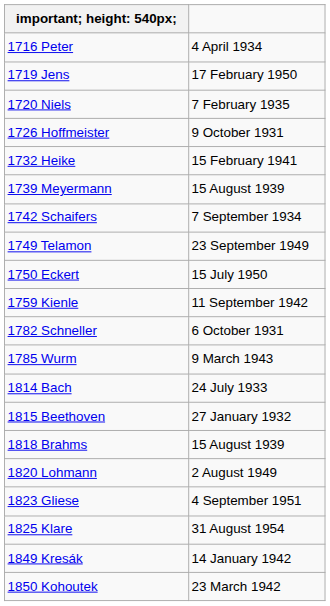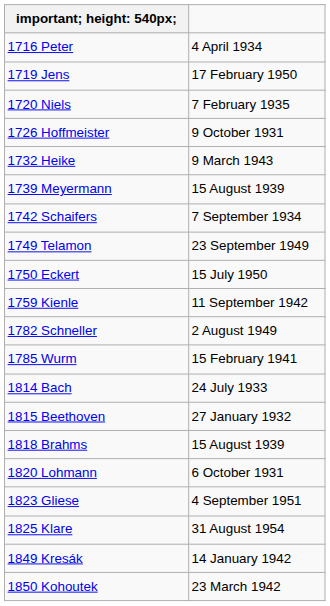 <table class="wikitable" style="font-size: 89%; float: left; width: 24em; margin-right: 1em; line-height: 1.65em">
 <tr>
 <th>important; height: 540px;</th>
 </tr>
 <tr>
 <td><a href='#'>1716 Peter</a></td>
 <td>4 April 1934</td>
 </tr>
 <tr>
 <td><a href='#'>1719 Jens</a></td>
 <td>17 February 1950</td>
 </tr>
 <tr>
 <td><a href='#'>1720 Niels</a></td>
 <td>7 February 1935</td>
 </tr>
 <tr>
 <td><a href='#'>1726 Hoffmeister</a></td>
 <td>9 October 1931</td>
 </tr>
 <tr>
 <td><a href='#'>1732 Heike</a></td>
-<td>15 February 1941</td>
+<td>9 March 1943</td>
 </tr>
 <tr>
 <td><a href='#'>1739 Meyermann</a></td>
 <td>15 August 1939</td>
 </tr>
 <tr>
 <td><a href='#'>1742 Schaifers</a></td>
 <td>7 September 1934</td>
 </tr>
 <tr>
 <td><a href='#'>1749 Telamon</a></td>
 <td>23 September 1949</td>
 </tr>
 <tr>
 <td><a href='#'>1750 Eckert</a></td>
 <td>15 July 1950</td>
 </tr>
 <tr>
 <td><a href='#'>1759 Kienle</a></td>
 <td>11 September 1942</td>
 </tr>
 <tr>
 <td><a href='#'>1782 Schneller</a></td>
-<td>6 October 1931</td>
+<td>2 August 1949</td>
 </tr>
 <tr>
 <td><a href='#'>1785 Wurm</a></td>
-<td>9 March 1943</td>
+<td>15 February 1941</td>
 </tr>
 <tr>
 <td><a href='#'>1814 Bach</a></td>
 <td>24 July 1933</td>
 </tr>
 <tr>
 <td><a href='#'>1815 Beethoven</a></td>
 <td>27 January 1932</td>
 </tr>
 <tr>
 <td><a href='#'>1818 Brahms</a></td>
 <td>15 August 1939</td>
 </tr>
 <tr>
 <td><a href='#'>1820 Lohmann</a></td>
-<td>2 August 1949</td>
+<td>6 October 1931</td>
 </tr>
 <tr>
 <td><a href='#'>1823 Gliese</a></td>
 <td>4 September 1951</td>
 </tr>
 <tr>
 <td><a href='#'>1825 Klare</a></td>
 <td>31 August 1954</td>
 </tr>
 <tr>
 <td><a href='#'>1849 Kresák</a></td>
 <td>14 January 1942</td>
 </tr>
 <tr>
 <td><a href='#'>1850 Kohoutek</a></td>
 <td>23 March 1942</td>
 </tr>
 </table>
